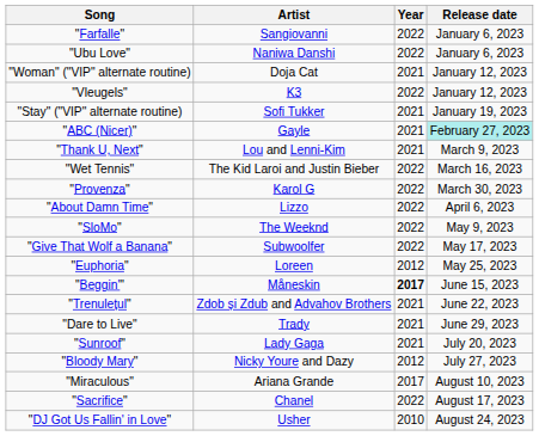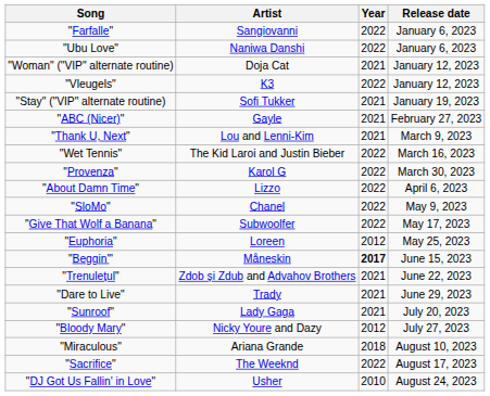 <table class="wikitable sortable mw-collapsible mw-collapsed" style="font-size:90%; text-align:center; margin: 5px;">
 <tr>
 <th>Song</th>
 <th>Artist</th>
 <th>Year</th>
 <th>Release date</th>
 </tr>
 <tr>
 <td>"<a href='#'>Farfalle</a>"</td>
 <td><a href='#'>Sangiovanni</a></td>
 <td>2022</td>
 <td>January 6, 2023</td>
 </tr>
 <tr>
 <td>"Ubu Love"</td>
 <td><a href='#'>Naniwa Danshi</a></td>
 <td>2022</td>
 <td>January 6, 2023</td>
 </tr>
 <tr>
 <td>"Woman" ("VIP" alternate routine)</td>
 <td>Doja Cat</td>
 <td>2021</td>
 <td>January 12, 2023</td>
 </tr>
 <tr>
 <td>"Vleugels"</td>
 <td><a href='#'>K3</a></td>
 <td>2022</td>
 <td>January 12, 2023</td>
 </tr>
 <tr>
 <td>"Stay" ("VIP" alternate routine)</td>
 <td><a href='#'>Sofi Tukker</a></td>
 <td>2021</td>
 <td>January 19, 2023</td>
 </tr>
 <tr>
 <td>"<a href='#'>ABC (Nicer)</a>"</td>
 <td><a href='#'>Gayle</a></td>
 <td>2021</td>
-<td style="background: paleturquoise;">February 27, 2023</td>
+<td>February 27, 2023</td>
 </tr>
 <tr>
 <td>"<a href='#'>Thank U, Next</a>"</td>
 <td><a href='#'>Lou</a> and <a href='#'>Lenni-Kim</a></td>
 <td>2021</td>
 <td>March 9, 2023</td>
 </tr>
 <tr>
 <td>"Wet Tennis"</td>
 <td>The Kid Laroi and Justin Bieber</td>
 <td>2022</td>
 <td>March 16, 2023</td>
 </tr>
 <tr>
 <td>"<a href='#'>Provenza</a>"</td>
 <td><a href='#'>Karol G</a></td>
 <td>2022</td>
 <td>March 30, 2023</td>
 </tr>
 <tr>
 <td>"<a href='#'>About Damn Time</a>"</td>
 <td><a href='#'>Lizzo</a></td>
 <td>2022</td>
 <td>April 6, 2023</td>
 </tr>
 <tr>
 <td>"<a href='#'>SloMo</a>"</td>
-<td><a href='#'>The Weeknd</a></td>
+<td><a href='#'>Chanel</a></td>
 <td>2022</td>
 <td>May 9, 2023</td>
 </tr>
 <tr>
 <td>"<a href='#'>Give That Wolf a Banana</a>"</td>
 <td><a href='#'>Subwoolfer</a></td>
 <td>2022</td>
 <td>May 17, 2023</td>
 </tr>
 <tr>
 <td>"<a href='#'>Euphoria</a>"</td>
 <td><a href='#'>Loreen</a></td>
 <td>2012</td>
 <td>May 25, 2023</td>
 </tr>
 <tr>
 <td>"<a href='#'>Beggin'</a>"</td>
 <td><a href='#'>Måneskin</a></td>
 <td><strong>2017</strong></td>
 <td>June 15, 2023</td>
 </tr>
 <tr>
 <td>"<a href='#'>Trenulețul</a>"</td>
 <td><a href='#'>Zdob și Zdub</a> and <a href='#'>Advahov Brothers</a></td>
 <td>2021</td>
 <td>June 22, 2023</td>
 </tr>
 <tr>
 <td>"Dare to Live"</td>
 <td><a href='#'>Trady</a></td>
 <td>2021</td>
 <td>June 29, 2023</td>
 </tr>
 <tr>
 <td>"<a href='#'>Sunroof</a>"</td>
 <td><a href='#'>Lady Gaga</a></td>
 <td>2021</td>
 <td>July 20, 2023</td>
 </tr>
 <tr>
 <td>"<a href='#'>Bloody Mary</a>"</td>
 <td><a href='#'>Nicky Youre</a> and Dazy</td>
 <td>2012</td>
 <td>July 27, 2023</td>
 </tr>
 <tr>
 <td>"Miraculous"</td>
 <td>Ariana Grande</td>
-<td>2017</td>
+<td>2018</td>
 <td>August 10, 2023</td>
 </tr>
 <tr>
 <td>"<a href='#'>Sacrifice</a>"</td>
-<td><a href='#'>Chanel</a></td>
+<td><a href='#'>The Weeknd</a></td>
 <td>2022</td>
 <td>August 17, 2023</td>
 </tr>
 <tr>
 <td>"<a href='#'>DJ Got Us Fallin' in Love</a>"</td>
 <td><a href='#'>Usher</a></td>
 <td>2010</td>
 <td>August 24, 2023</td>
 </tr>
 </table>
